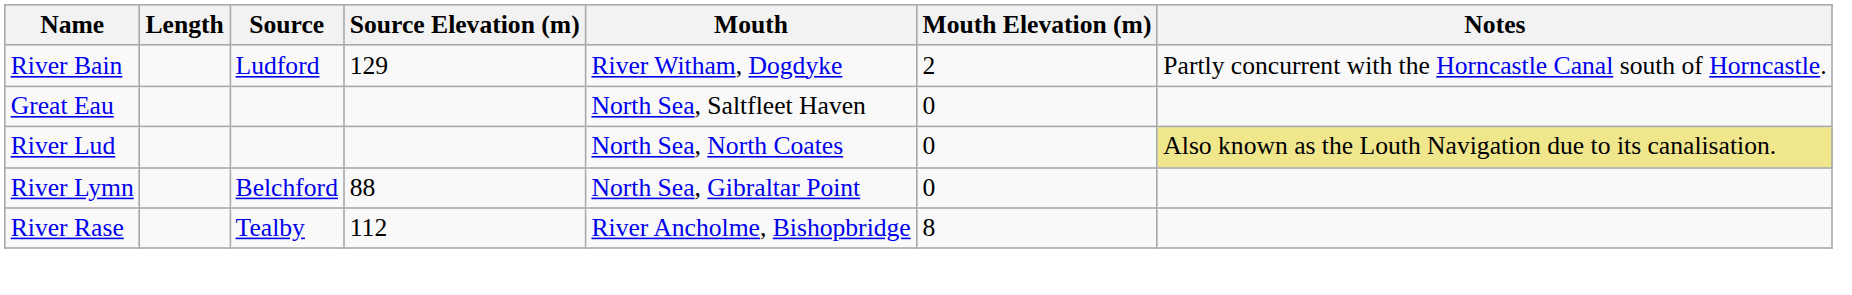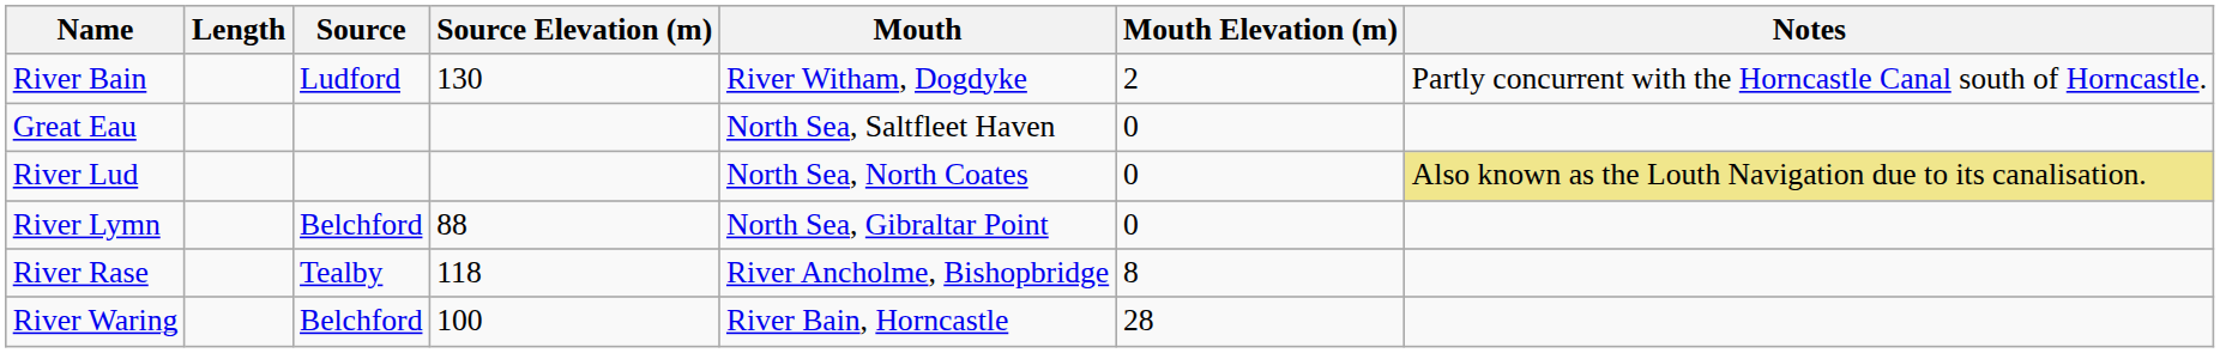 <table class="wikitable sortable">
 <tr>
 <th>Name</th>
 <th>Length</th>
 <th>Source</th>
 <th>Source Elevation (m)</th>
 <th>Mouth</th>
 <th>Mouth Elevation (m)</th>
 <th>Notes</th>
 </tr>
 <tr>
 <td><a href='#'>River Bain</a></td>
 <td></td>
 <td><a href='#'>Ludford</a></td>
-<td>129</td>
+<td>130</td>
 <td><a href='#'>River Witham</a>, <a href='#'>Dogdyke</a></td>
 <td>2</td>
 <td>Partly concurrent with the <a href='#'>Horncastle Canal</a> south of <a href='#'>Horncastle</a>.</td>
 </tr>
 <tr>
 <td><a href='#'>Great Eau</a></td>
 <td></td>
 <td></td>
 <td></td>
 <td><a href='#'>North Sea</a>, Saltfleet Haven</td>
 <td>0</td>
 <td></td>
 </tr>
 <tr>
 <td><a href='#'>River Lud</a></td>
 <td></td>
 <td></td>
 <td></td>
 <td><a href='#'>North Sea</a>, <a href='#'>North Coates</a></td>
 <td>0</td>
 <td style="background: khaki;">Also known as the Louth Navigation due to its canalisation.</td>
 </tr>
 <tr>
 <td><a href='#'>River Lymn</a></td>
 <td></td>
 <td><a href='#'>Belchford</a></td>
 <td>88</td>
 <td><a href='#'>North Sea</a>, <a href='#'>Gibraltar Point</a></td>
 <td>0</td>
 <td></td>
 </tr>
 <tr>
 <td><a href='#'>River Rase</a></td>
 <td></td>
 <td><a href='#'>Tealby</a></td>
-<td>112</td>
+<td>118</td>
 <td><a href='#'>River Ancholme</a>, <a href='#'>Bishopbridge</a></td>
 <td>8</td>
 <td></td>
 </tr>
+<tr>
+<td><a href='#'>River Waring</a></td>
+<td></td>
+<td><a href='#'>Belchford</a></td>
+<td>100</td>
+<td><a href='#'>River Bain</a>, <a href='#'>Horncastle</a></td>
+<td>28</td>
+<td></td>
+</tr>
 </table>
